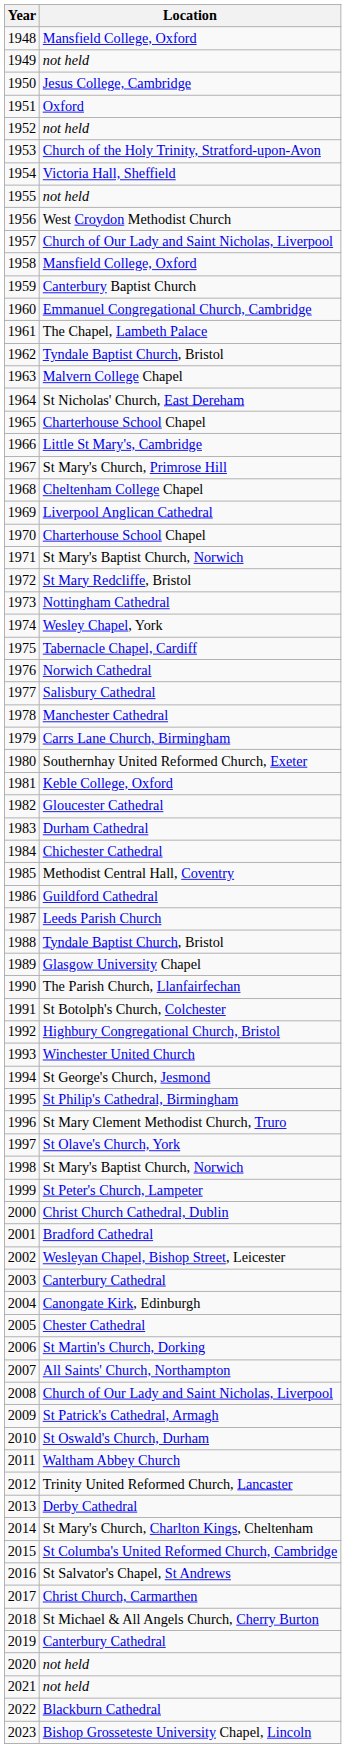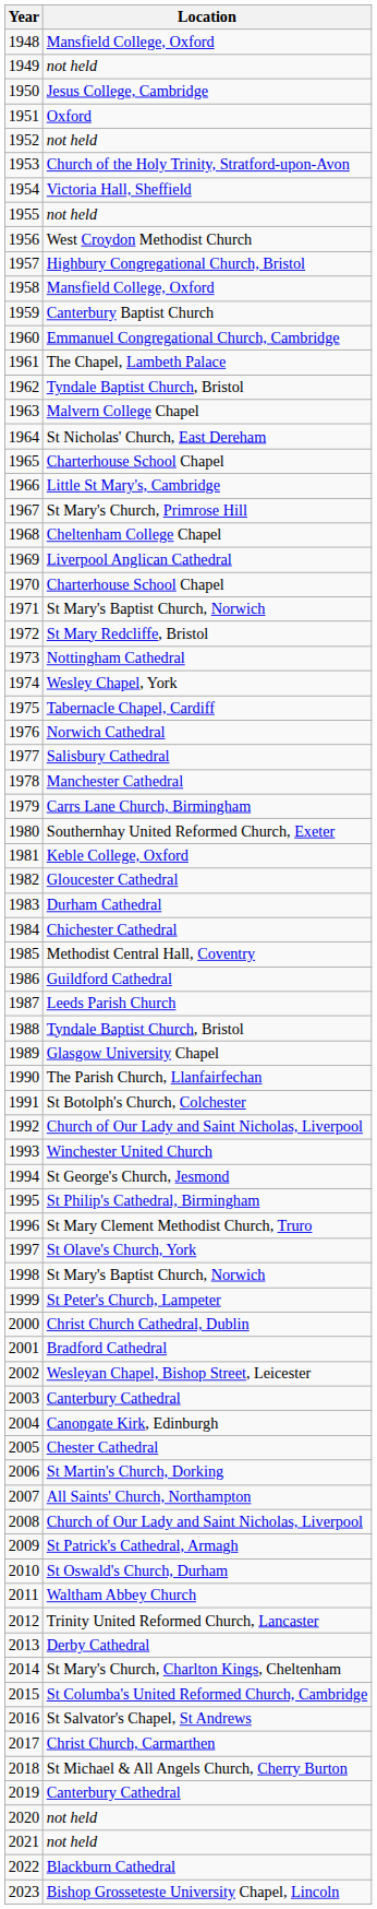 <table class=wikitable>
 <tr>
 <th>Year</th>
 <th>Location</th>
 </tr>
 <tr>
 <td>1948</td>
 <td><a href='#'>Mansfield College, Oxford</a></td>
 </tr>
 <tr>
 <td>1949</td>
 <td><em>not held</em></td>
 </tr>
 <tr>
 <td>1950</td>
 <td><a href='#'>Jesus College, Cambridge</a></td>
 </tr>
 <tr>
 <td>1951</td>
 <td><a href='#'>Oxford</a></td>
 </tr>
 <tr>
 <td>1952</td>
 <td><em>not held</em></td>
 </tr>
 <tr>
 <td>1953</td>
 <td><a href='#'>Church of the Holy Trinity, Stratford-upon-Avon</a></td>
 </tr>
 <tr>
 <td>1954</td>
 <td><a href='#'>Victoria Hall, Sheffield</a></td>
 </tr>
 <tr>
 <td>1955</td>
 <td><em>not held</em></td>
 </tr>
 <tr>
 <td>1956</td>
 <td>West <a href='#'>Croydon</a> Methodist Church</td>
 </tr>
 <tr>
 <td>1957</td>
-<td><a href='#'>Church of Our Lady and Saint Nicholas, Liverpool</a></td>
+<td><a href='#'>Highbury Congregational Church, Bristol</a></td>
 </tr>
 <tr>
 <td>1958</td>
 <td><a href='#'>Mansfield College, Oxford</a></td>
 </tr>
 <tr>
 <td>1959</td>
 <td><a href='#'>Canterbury</a> Baptist Church</td>
 </tr>
 <tr>
 <td>1960</td>
 <td><a href='#'>Emmanuel Congregational Church, Cambridge</a></td>
 </tr>
 <tr>
 <td>1961</td>
 <td>The Chapel, <a href='#'>Lambeth Palace</a></td>
 </tr>
 <tr>
 <td>1962</td>
 <td><a href='#'>Tyndale Baptist Church</a>, Bristol</td>
 </tr>
 <tr>
 <td>1963</td>
 <td><a href='#'>Malvern College</a> Chapel</td>
 </tr>
 <tr>
 <td>1964</td>
 <td>St Nicholas' Church, <a href='#'>East Dereham</a></td>
 </tr>
 <tr>
 <td>1965</td>
 <td><a href='#'>Charterhouse School</a> Chapel</td>
 </tr>
 <tr>
 <td>1966</td>
 <td><a href='#'>Little St Mary's, Cambridge</a></td>
 </tr>
 <tr>
 <td>1967</td>
 <td>St Mary's Church, <a href='#'>Primrose Hill</a></td>
 </tr>
 <tr>
 <td>1968</td>
 <td><a href='#'>Cheltenham College</a> Chapel</td>
 </tr>
 <tr>
 <td>1969</td>
 <td><a href='#'>Liverpool Anglican Cathedral</a></td>
 </tr>
 <tr>
 <td>1970</td>
 <td><a href='#'>Charterhouse School</a> Chapel</td>
 </tr>
 <tr>
 <td>1971</td>
 <td>St Mary's Baptist Church, <a href='#'>Norwich</a></td>
 </tr>
 <tr>
 <td>1972</td>
 <td><a href='#'>St Mary Redcliffe</a>, Bristol</td>
 </tr>
 <tr>
 <td>1973</td>
 <td><a href='#'>Nottingham Cathedral</a></td>
 </tr>
 <tr>
 <td>1974</td>
 <td><a href='#'>Wesley Chapel</a>, York</td>
 </tr>
 <tr>
 <td>1975</td>
 <td><a href='#'>Tabernacle Chapel, Cardiff</a></td>
 </tr>
 <tr>
 <td>1976</td>
 <td><a href='#'>Norwich Cathedral</a></td>
 </tr>
 <tr>
 <td>1977</td>
 <td><a href='#'>Salisbury Cathedral</a></td>
 </tr>
 <tr>
 <td>1978</td>
 <td><a href='#'>Manchester Cathedral</a></td>
 </tr>
 <tr>
 <td>1979</td>
 <td><a href='#'>Carrs Lane Church, Birmingham</a></td>
 </tr>
 <tr>
 <td>1980</td>
 <td>Southernhay United Reformed Church, <a href='#'>Exeter</a></td>
 </tr>
 <tr>
 <td>1981</td>
 <td><a href='#'>Keble College, Oxford</a></td>
 </tr>
 <tr>
 <td>1982</td>
 <td><a href='#'>Gloucester Cathedral</a></td>
 </tr>
 <tr>
 <td>1983</td>
 <td><a href='#'>Durham Cathedral</a></td>
 </tr>
 <tr>
 <td>1984</td>
 <td><a href='#'>Chichester Cathedral</a></td>
 </tr>
 <tr>
 <td>1985</td>
 <td>Methodist Central Hall, <a href='#'>Coventry</a></td>
 </tr>
 <tr>
 <td>1986</td>
 <td><a href='#'>Guildford Cathedral</a></td>
 </tr>
 <tr>
 <td>1987</td>
 <td><a href='#'>Leeds Parish Church</a></td>
 </tr>
 <tr>
 <td>1988</td>
 <td><a href='#'>Tyndale Baptist Church</a>, Bristol</td>
 </tr>
 <tr>
 <td>1989</td>
 <td><a href='#'>Glasgow University</a> Chapel</td>
 </tr>
 <tr>
 <td>1990</td>
 <td>The Parish Church, <a href='#'>Llanfairfechan</a></td>
 </tr>
 <tr>
 <td>1991</td>
 <td>St Botolph's Church, <a href='#'>Colchester</a></td>
 </tr>
 <tr>
 <td>1992</td>
-<td><a href='#'>Highbury Congregational Church, Bristol</a></td>
+<td><a href='#'>Church of Our Lady and Saint Nicholas, Liverpool</a></td>
 </tr>
 <tr>
 <td>1993</td>
 <td><a href='#'>Winchester United Church</a></td>
 </tr>
 <tr>
 <td>1994</td>
 <td>St George's Church, <a href='#'>Jesmond</a></td>
 </tr>
 <tr>
 <td>1995</td>
 <td><a href='#'>St Philip's Cathedral, Birmingham</a></td>
 </tr>
 <tr>
 <td>1996</td>
 <td>St Mary Clement Methodist Church, <a href='#'>Truro</a></td>
 </tr>
 <tr>
 <td>1997</td>
 <td><a href='#'>St Olave's Church, York</a></td>
 </tr>
 <tr>
 <td>1998</td>
 <td>St Mary's Baptist Church, <a href='#'>Norwich</a></td>
 </tr>
 <tr>
 <td>1999</td>
 <td><a href='#'>St Peter's Church, Lampeter</a></td>
 </tr>
 <tr>
 <td>2000</td>
 <td><a href='#'>Christ Church Cathedral, Dublin</a></td>
 </tr>
 <tr>
 <td>2001</td>
 <td><a href='#'>Bradford Cathedral</a></td>
 </tr>
 <tr>
 <td>2002</td>
 <td><a href='#'>Wesleyan Chapel, Bishop Street</a>, Leicester</td>
 </tr>
 <tr>
 <td>2003</td>
 <td><a href='#'>Canterbury Cathedral</a></td>
 </tr>
 <tr>
 <td>2004</td>
 <td><a href='#'>Canongate Kirk</a>, Edinburgh</td>
 </tr>
 <tr>
 <td>2005</td>
 <td><a href='#'>Chester Cathedral</a></td>
 </tr>
 <tr>
 <td>2006</td>
 <td><a href='#'>St Martin's Church, Dorking</a></td>
 </tr>
 <tr>
 <td>2007</td>
 <td><a href='#'>All Saints' Church, Northampton</a></td>
 </tr>
 <tr>
 <td>2008</td>
 <td><a href='#'>Church of Our Lady and Saint Nicholas, Liverpool</a></td>
 </tr>
 <tr>
 <td>2009</td>
 <td><a href='#'>St Patrick's Cathedral, Armagh</a></td>
 </tr>
 <tr>
 <td>2010</td>
 <td><a href='#'>St Oswald's Church, Durham</a></td>
 </tr>
 <tr>
 <td>2011</td>
 <td><a href='#'>Waltham Abbey Church</a></td>
 </tr>
 <tr>
 <td>2012</td>
 <td>Trinity United Reformed Church, <a href='#'>Lancaster</a></td>
 </tr>
 <tr>
 <td>2013</td>
 <td><a href='#'>Derby Cathedral</a></td>
 </tr>
 <tr>
 <td>2014</td>
 <td>St Mary's Church, <a href='#'>Charlton Kings</a>, Cheltenham</td>
 </tr>
 <tr>
 <td>2015</td>
 <td><a href='#'>St Columba's United Reformed Church, Cambridge</a></td>
 </tr>
 <tr>
 <td>2016</td>
 <td>St Salvator's Chapel, <a href='#'>St Andrews</a></td>
 </tr>
 <tr>
 <td>2017</td>
 <td><a href='#'>Christ Church, Carmarthen</a></td>
 </tr>
 <tr>
 <td>2018</td>
 <td>St Michael & All Angels Church, <a href='#'>Cherry Burton</a></td>
 </tr>
 <tr>
 <td>2019</td>
 <td><a href='#'>Canterbury Cathedral</a></td>
 </tr>
 <tr>
 <td>2020</td>
 <td><em>not held</em></td>
 </tr>
 <tr>
 <td>2021</td>
 <td><em>not held</em></td>
 </tr>
 <tr>
 <td>2022</td>
 <td><a href='#'>Blackburn Cathedral</a></td>
 </tr>
 <tr>
 <td>2023</td>
 <td><a href='#'>Bishop Grosseteste University</a> Chapel, <a href='#'>Lincoln</a></td>
 </tr>
 </table>
